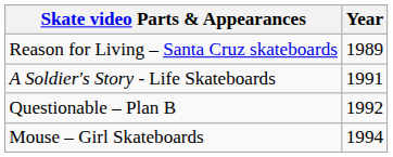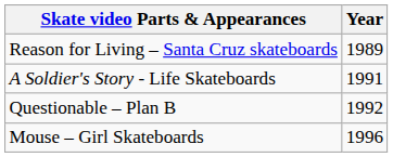 <table class="wikitable">
 <tr>
 <th><a href='#'>Skate video</a> Parts & Appearances</th>
 <th>Year</th>
 </tr>
 <tr>
 <td>Reason for Living – <a href='#'>Santa Cruz skateboards</a></td>
 <td>1989</td>
 </tr>
 <tr>
 <td><em>A Soldier's Story -</em> Life Skateboards</td>
 <td>1991</td>
 </tr>
 <tr>
 <td>Questionable – Plan B</td>
 <td>1992</td>
 </tr>
 <tr>
 <td>Mouse – Girl Skateboards</td>
-<td>1994</td>
+<td>1996</td>
 </tr>
 </table>
